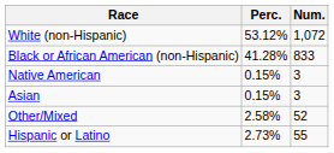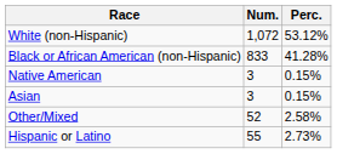 <table class="wikitable">
 <tr>
 <th>Race</th>
+<th>Num.</th>
 <th>Perc.</th>
-<th>Num.</th>
 </tr>
 <tr>
 <td><a href='#'>White</a> (non-Hispanic)</td>
+<td>1,072</td>
 <td>53.12%</td>
-<td>1,072</td>
 </tr>
 <tr>
 <td><a href='#'>Black or African American</a> (non-Hispanic)</td>
+<td>833</td>
 <td>41.28%</td>
-<td>833</td>
 </tr>
 <tr>
 <td><a href='#'>Native American</a></td>
+<td>3</td>
 <td>0.15%</td>
-<td>3</td>
 </tr>
 <tr>
 <td><a href='#'>Asian</a></td>
+<td>3</td>
 <td>0.15%</td>
-<td>3</td>
 </tr>
 <tr>
 <td><a href='#'>Other/Mixed</a></td>
+<td>52</td>
 <td>2.58%</td>
-<td>52</td>
 </tr>
 <tr>
 <td><a href='#'>Hispanic</a> or <a href='#'>Latino</a></td>
+<td>55</td>
 <td>2.73%</td>
-<td>55</td>
 </tr>
 </table>
